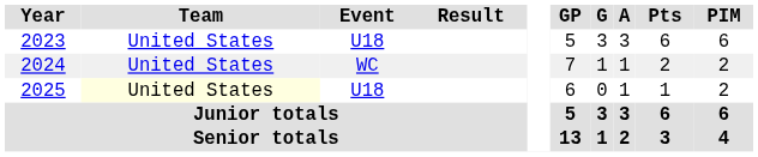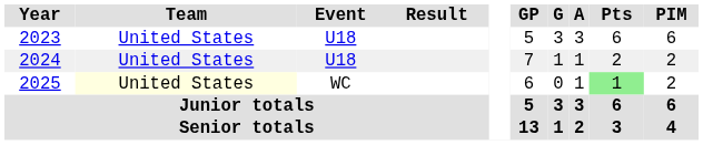 <table border="0" cellpadding="1" cellspacing="0" style="text-align:center; width:40em">
 <tr ALIGN="centre" bgcolor="#e0e0e0">
 <th>Year</th>
 <th>Team</th>
 <th>Event</th>
 <th>Result</th>
 <th rowspan="97" bgcolor="#ffffff"> </th>
 <th>GP</th>
 <th>G</th>
 <th>A</th>
 <th>Pts</th>
 <th>PIM</th>
 </tr>
 <tr>
 <td><a href='#'>2023</a></td>
 <td><a href='#'>United States</a></td>
 <td><a href='#'>U18</a></td>
 <td></td>
 <td>5</td>
 <td>3</td>
 <td>3</td>
 <td>6</td>
 <td>6</td>
 </tr>
 <tr bgcolor="#f0f0f0">
 <td><a href='#'>2024</a></td>
 <td><a href='#'>United States</a></td>
-<td><a href='#'>WC</a></td>
+<td><a href='#'>U18</a></td>
 <td></td>
 <td>7</td>
 <td>1</td>
 <td>1</td>
 <td>2</td>
 <td>2</td>
 </tr>
 <tr>
 <td><a href='#'>2025</a></td>
 <td style="background: lightyellow;">United States</td>
-<td><a href='#'>U18</a></td>
+<td>WC</td>
 <td></td>
 <td>6</td>
 <td>0</td>
 <td>1</td>
-<td>1</td>
+<td style="background: lightgreen;">1</td>
 <td>2</td>
 </tr>
 <tr bgcolor="e0e0e0">
 <th colspan="4">Junior totals</th>
 <th>5</th>
 <th>3</th>
 <th>3</th>
 <th>6</th>
 <th>6</th>
 </tr>
 <tr bgcolor="#e0e0e0">
 <th colspan="4">Senior totals</th>
 <th>13</th>
 <th>1</th>
 <th>2</th>
 <th>3</th>
 <th>4</th>
 </tr>
 </table>
